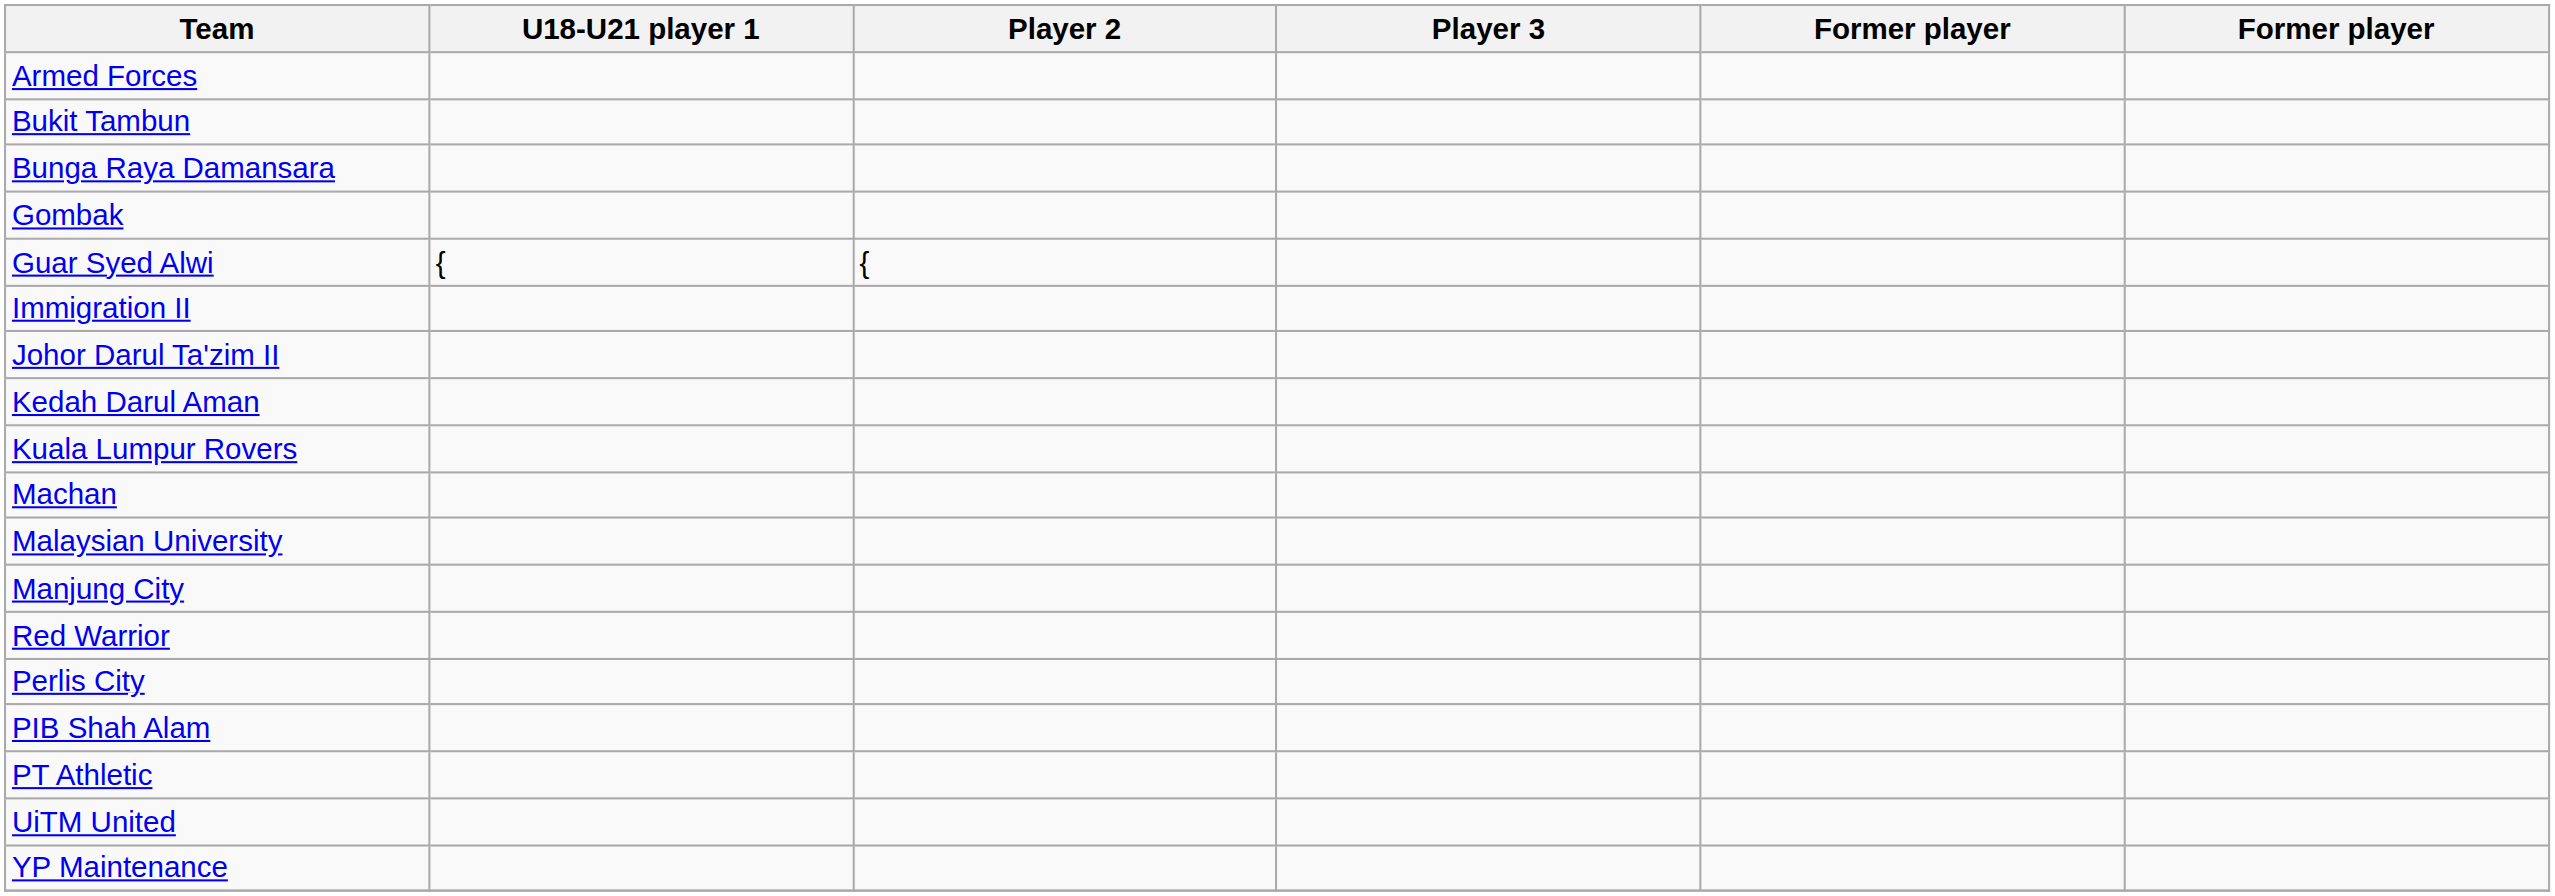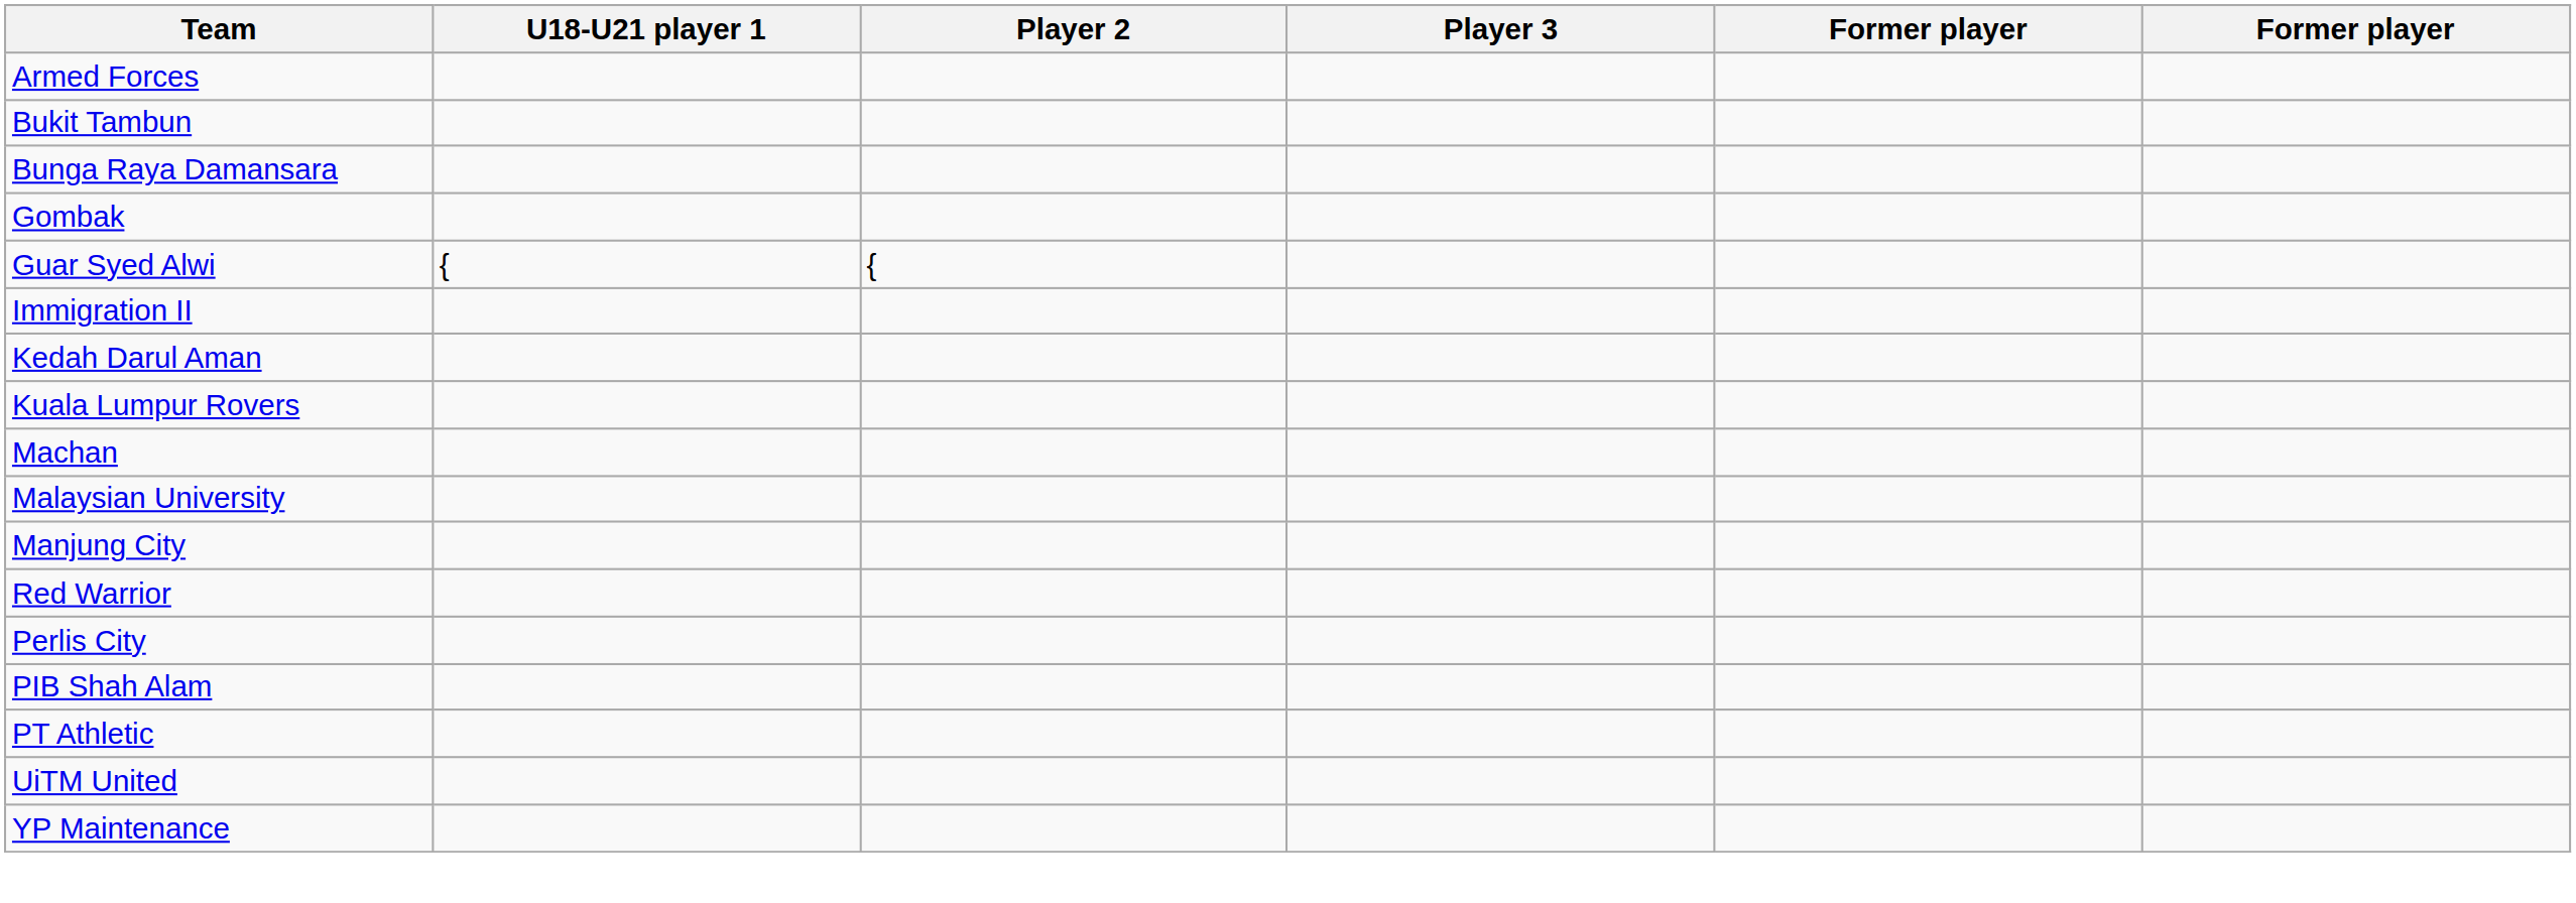 <table class="wikitable" style="font-size:90%;">
 <tr>
 <th style="width:200px;">Team</th>
 <th style="width:200px;">U18-U21 player 1</th>
 <th style="width:200px;">Player 2</th>
 <th style="width:200px;">Player 3<small></small></th>
 <th style="width:200px;">Former player <small></small></th>
 <th style="width:200px;">Former player <small></small></th>
 </tr>
 <tr>
 <td><a href='#'>Armed Forces</a></td>
 <td></td>
 <td></td>
 <td></td>
 <td></td>
 <td></td>
 </tr>
 <tr>
 <td><a href='#'>Bukit Tambun</a></td>
 <td></td>
 <td></td>
 <td></td>
 <td></td>
 <td></td>
 </tr>
 <tr>
 <td><a href='#'>Bunga Raya Damansara</a></td>
 <td></td>
 <td></td>
 <td></td>
 <td></td>
 <td></td>
 </tr>
 <tr>
 <td><a href='#'>Gombak</a></td>
 <td></td>
 <td></td>
 <td></td>
 <td></td>
 <td></td>
 </tr>
 <tr>
 <td><a href='#'>Guar Syed Alwi</a></td>
 <td>{</td>
 <td>{</td>
 <td></td>
 <td></td>
 <td></td>
 </tr>
 <tr>
 <td><a href='#'>Immigration II</a></td>
-<td></td>
-<td></td>
-<td></td>
-<td></td>
-<td></td>
-</tr>
-<tr>
-<td><a href='#'>Johor Darul Ta'zim II</a></td>
 <td></td>
 <td></td>
 <td></td>
 <td></td>
 <td></td>
 </tr>
 <tr>
 <td><a href='#'>Kedah Darul Aman</a></td>
 <td></td>
 <td></td>
 <td></td>
 <td></td>
 <td></td>
 </tr>
 <tr>
 <td><a href='#'>Kuala Lumpur Rovers</a></td>
 <td></td>
 <td></td>
 <td></td>
 <td></td>
 <td></td>
 </tr>
 <tr>
 <td><a href='#'>Machan</a></td>
 <td></td>
 <td></td>
 <td></td>
 <td></td>
 <td></td>
 </tr>
 <tr>
 <td><a href='#'>Malaysian University</a></td>
 <td></td>
 <td></td>
 <td></td>
 <td></td>
 <td></td>
 </tr>
 <tr>
 <td><a href='#'>Manjung City</a></td>
 <td></td>
 <td></td>
 <td></td>
 <td></td>
 <td></td>
 </tr>
 <tr>
 <td><a href='#'>Red Warrior</a></td>
 <td></td>
 <td></td>
 <td></td>
 <td></td>
 <td></td>
 </tr>
 <tr>
 <td><a href='#'>Perlis City</a></td>
 <td></td>
 <td></td>
 <td></td>
 <td></td>
 <td></td>
 </tr>
 <tr>
 <td><a href='#'>PIB Shah Alam</a></td>
 <td></td>
 <td></td>
 <td></td>
 <td></td>
 <td></td>
 </tr>
 <tr>
 <td><a href='#'>PT Athletic</a></td>
 <td></td>
 <td></td>
 <td></td>
 <td></td>
 <td></td>
 </tr>
 <tr>
 <td><a href='#'>UiTM United</a></td>
 <td></td>
 <td></td>
 <td></td>
 <td></td>
 <td></td>
 </tr>
 <tr>
 <td><a href='#'>YP Maintenance</a></td>
 <td></td>
 <td></td>
 <td></td>
 <td></td>
 <td></td>
 </tr>
 <tr>
 </tr>
 </table>
